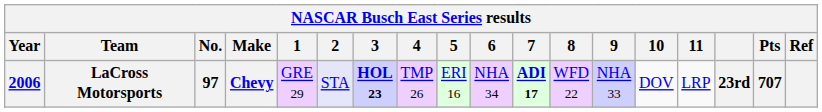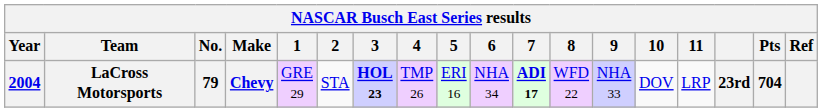 <table class="wikitable" style="text-align:center; font-size:75%">
 <tr>
 <th colspan=36><a href='#'>NASCAR Busch East Series</a> results</th>
 </tr>
 <tr>
 <th>Year</th>
 <th>Team</th>
 <th>No.</th>
 <th>Make</th>
 <th>1</th>
 <th>2</th>
 <th>3</th>
 <th>4</th>
 <th>5</th>
 <th>6</th>
 <th>7</th>
 <th>8</th>
 <th>9</th>
 <th>10</th>
 <th>11</th>
 <th></th>
 <th>Pts</th>
 <th>Ref</th>
 </tr>
 <tr>
-<th><a href='#'>2006</a></th>
+<th><a href='#'>2004</a></th>
 <th>LaCross Motorsports</th>
-<th>97</th>
+<th>79</th>
 <th><a href='#'>Chevy</a></th>
 <td style="background:#EFCFFF;"><a href='#'>GRE</a> <br><small>29</small></td>
-<td style="background: lavender;"><a href='#'>STA</a></td>
+<td><a href='#'>STA</a></td>
 <td style="background:#CFCFFF;"><strong><a href='#'>HOL</a> <br><small>23</small></strong></td>
 <td style="background:#EFCFFF;"><a href='#'>TMP</a> <br><small>26</small></td>
 <td style="background:#DFFFDF;"><a href='#'>ERI</a> <br><small>16</small></td>
 <td style="background:#EFCFFF;"><a href='#'>NHA</a> <br><small>34</small></td>
 <td style="background:#DFFFDF;"><strong><a href='#'>ADI</a> <br><small>17</small></strong></td>
 <td style="background:#EFCFFF;"><a href='#'>WFD</a> <br><small>22</small></td>
 <td style="background:#CFCFFF;"><a href='#'>NHA</a> <br><small>33</small></td>
 <td><a href='#'>DOV</a></td>
 <td><a href='#'>LRP</a></td>
 <th>23rd</th>
-<th>707</th>
+<th>704</th>
 <th></th>
 </tr>
 </table>
